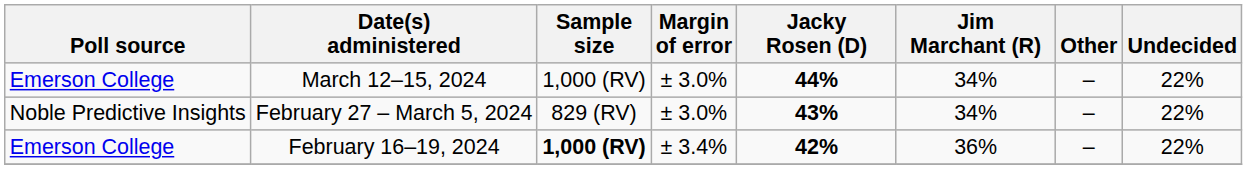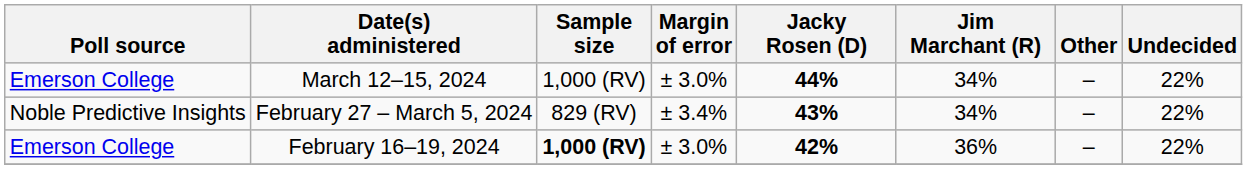 <table class="wikitable" style="font-size:90%;text-align:center;">
 <tr style="vertical-align:bottom">
 <th>Poll source</th>
 <th>Date(s)<br>administered</th>
 <th>Sample<br>size</th>
 <th>Margin<br>of error</th>
 <th style="width:100px;">Jacky<br>Rosen (D)</th>
 <th style="width:100px;">Jim<br>Marchant (R)</th>
 <th>Other</th>
 <th>Undecided</th>
 </tr>
 <tr>
 <td style="text-align:left;"><a href='#'>Emerson College</a></td>
 <td>March 12–15, 2024</td>
 <td>1,000 (RV)</td>
 <td>± 3.0%</td>
 <td><strong>44%</strong></td>
 <td>34%</td>
 <td>–</td>
 <td>22%</td>
 </tr>
 <tr>
 <td style="text-align:left;">Noble Predictive Insights</td>
 <td>February 27 – March 5, 2024</td>
 <td>829 (RV)</td>
-<td>± 3.0%</td>
+<td>± 3.4%</td>
 <td><strong>43%</strong></td>
 <td>34%</td>
 <td>–</td>
 <td>22%</td>
 </tr>
 <tr>
 <td style="text-align:left;"><a href='#'>Emerson College</a></td>
 <td>February 16–19, 2024</td>
 <td><strong>1,000 (RV)</strong></td>
-<td>± 3.4%</td>
+<td>± 3.0%</td>
 <td><strong>42%</strong></td>
 <td>36%</td>
 <td>–</td>
 <td>22%</td>
 </tr>
 <tr>
 </tr>
 </table>
